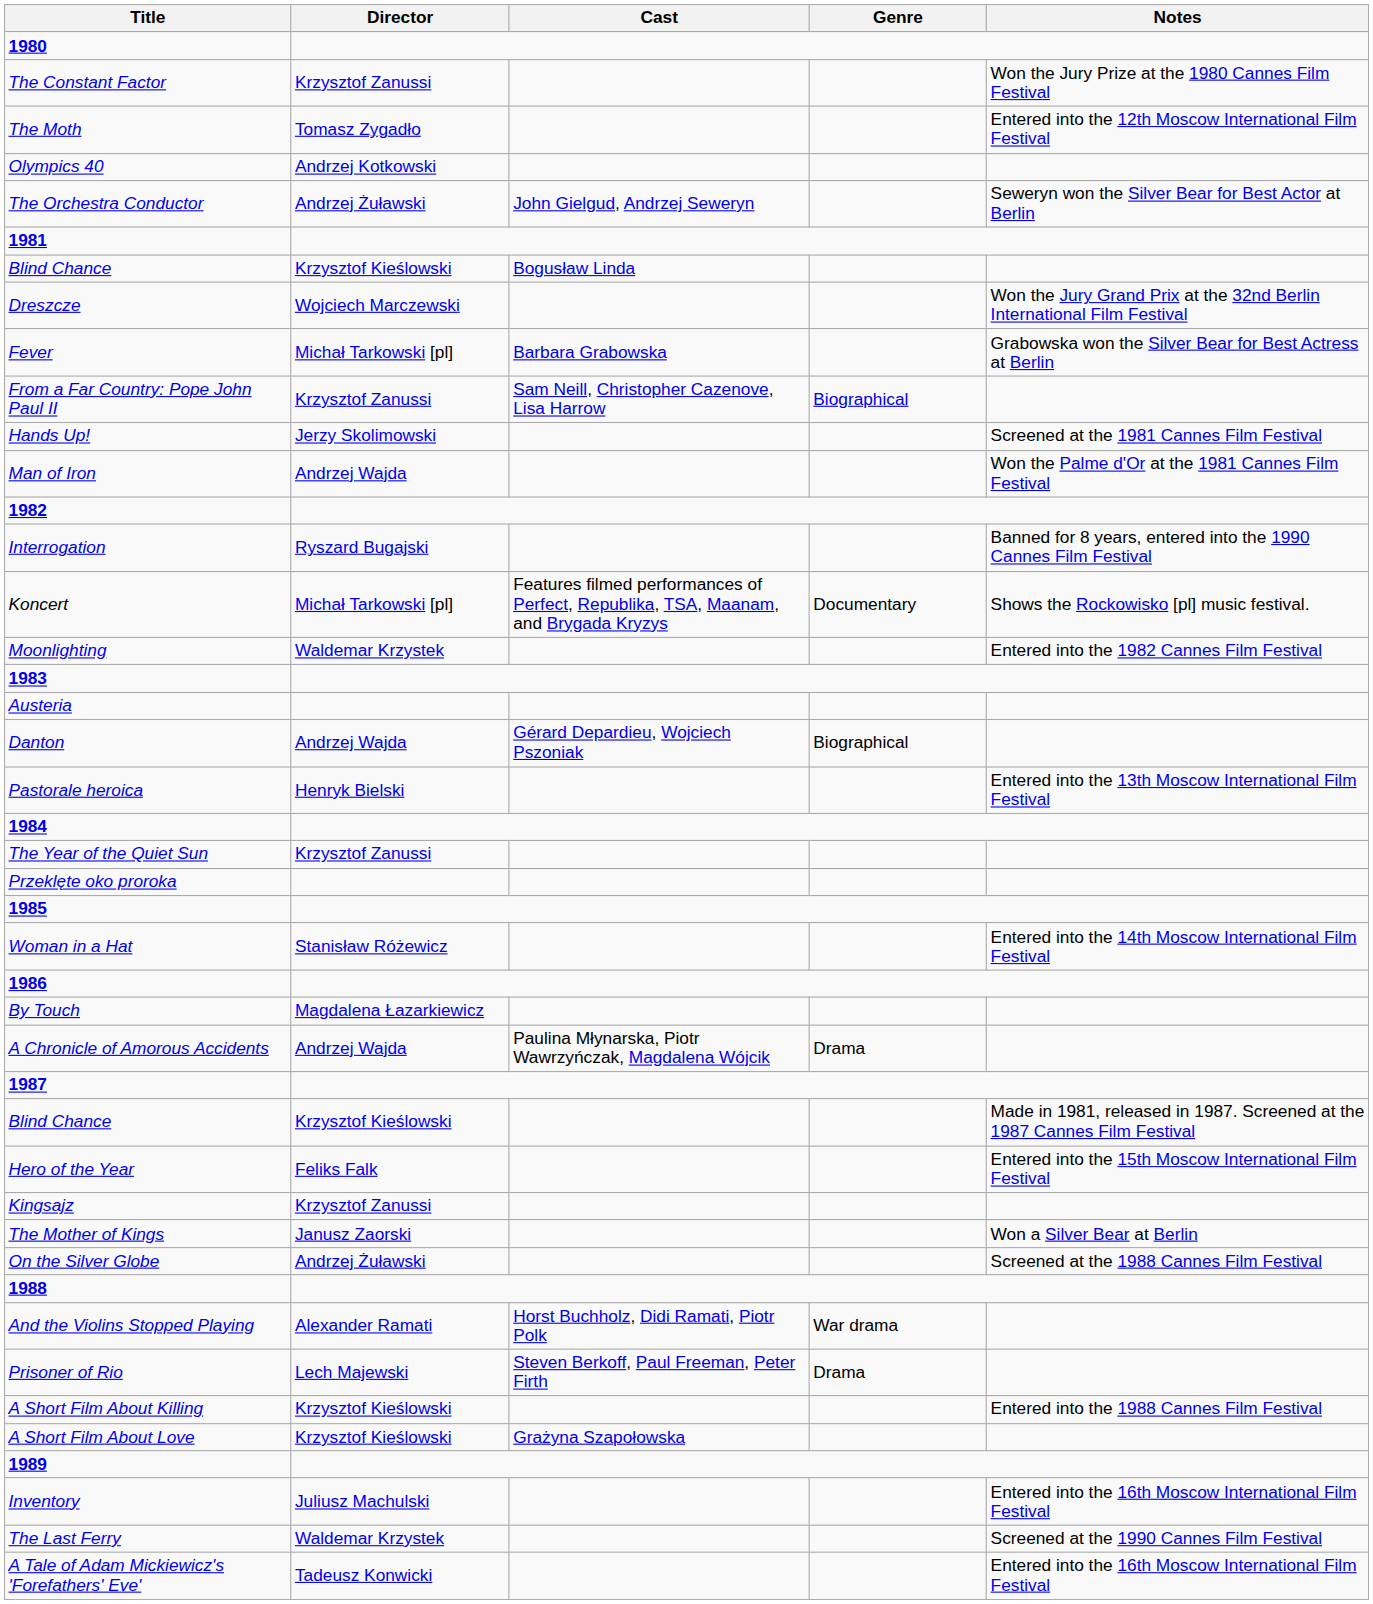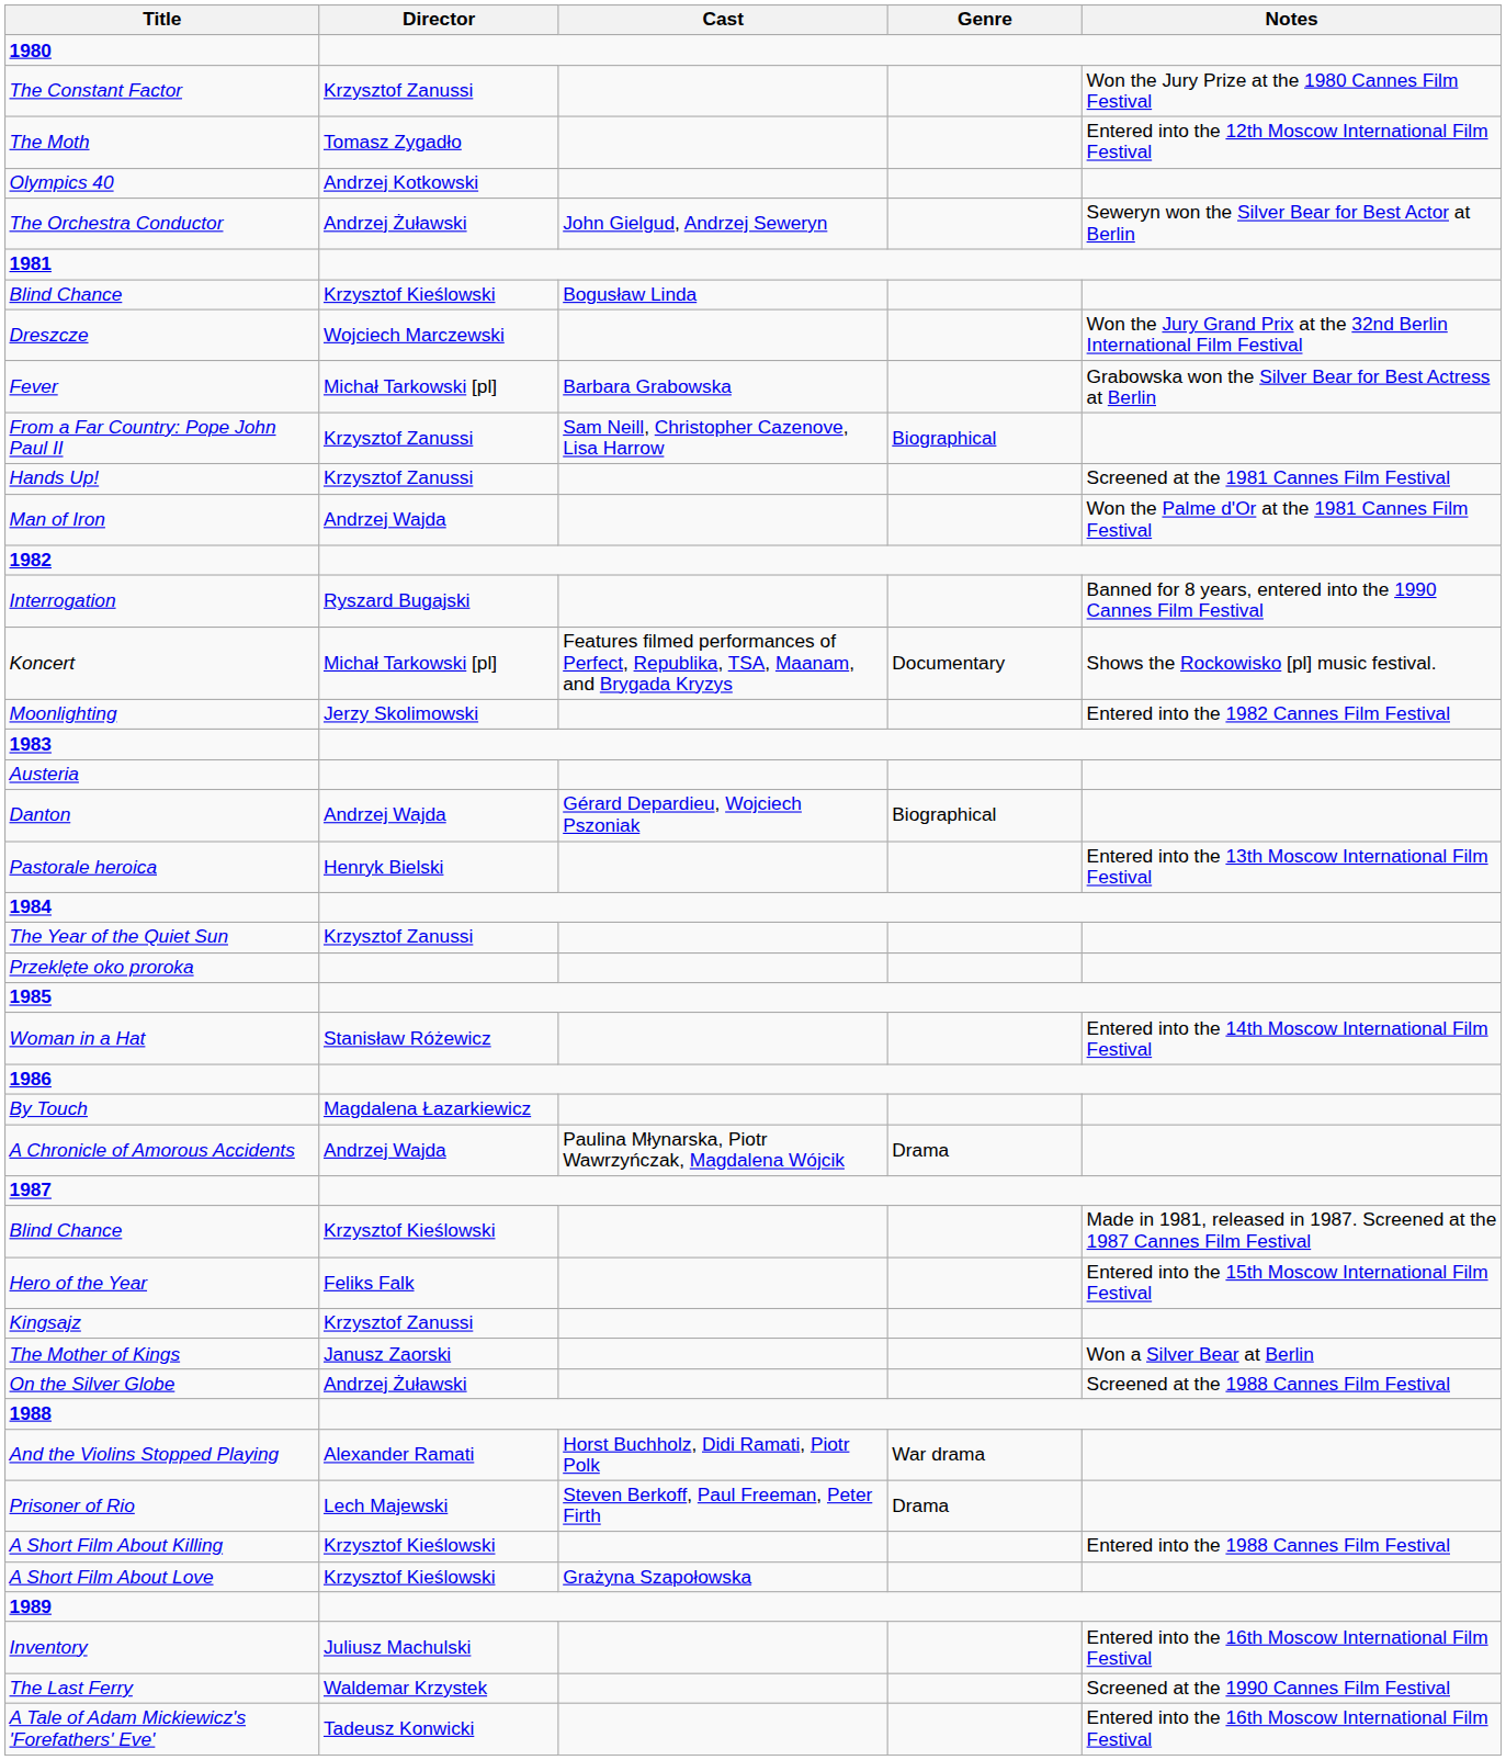 <table class="wikitable" width= "100%">
 <tr>
 <th width=21%>Title</th>
 <th width=16%>Director</th>
 <th width=22%>Cast</th>
 <th width=13%>Genre</th>
 <th width=28%>Notes</th>
 </tr>
 <tr>
 <td><strong><a href='#'>1980</a></strong></td>
 </tr>
 <tr>
 <td><em><a href='#'>The Constant Factor</a></em></td>
 <td><a href='#'>Krzysztof Zanussi</a></td>
 <td></td>
 <td></td>
 <td>Won the Jury Prize at the <a href='#'>1980 Cannes Film Festival</a></td>
 </tr>
 <tr>
 <td><em><a href='#'>The Moth</a></em></td>
 <td><a href='#'>Tomasz Zygadło</a></td>
 <td></td>
 <td></td>
 <td>Entered into the <a href='#'>12th Moscow International Film Festival</a></td>
 </tr>
 <tr>
 <td><em><a href='#'>Olympics 40</a></em></td>
 <td><a href='#'>Andrzej Kotkowski</a></td>
 <td></td>
 <td></td>
 <td></td>
 </tr>
 <tr>
 <td><em><a href='#'>The Orchestra Conductor</a></em></td>
 <td><a href='#'>Andrzej Żuławski</a></td>
 <td><a href='#'>John Gielgud</a>, <a href='#'>Andrzej Seweryn</a></td>
 <td></td>
 <td>Seweryn won the <a href='#'>Silver Bear for Best Actor</a> at <a href='#'>Berlin</a></td>
 </tr>
 <tr>
 <td><strong><a href='#'>1981</a></strong></td>
 </tr>
 <tr>
 <td><em><a href='#'>Blind Chance</a></em></td>
 <td><a href='#'>Krzysztof Kieślowski</a></td>
 <td><a href='#'>Bogusław Linda</a></td>
 <td></td>
 <td></td>
 </tr>
 <tr>
 <td><em><a href='#'>Dreszcze</a></em></td>
 <td><a href='#'>Wojciech Marczewski</a></td>
 <td></td>
 <td></td>
 <td>Won the <a href='#'>Jury Grand Prix</a> at the <a href='#'>32nd Berlin International Film Festival</a></td>
 </tr>
 <tr>
 <td><em><a href='#'>Fever</a></em></td>
 <td><a href='#'>Michał Tarkowski</a> [pl]</td>
 <td><a href='#'>Barbara Grabowska</a></td>
 <td></td>
 <td>Grabowska won the <a href='#'>Silver Bear for Best Actress</a> at <a href='#'>Berlin</a></td>
 </tr>
 <tr>
 <td><em><a href='#'>From a Far Country: Pope John Paul II</a></em></td>
 <td><a href='#'>Krzysztof Zanussi</a></td>
 <td><a href='#'>Sam Neill</a>, <a href='#'>Christopher Cazenove</a>, <a href='#'>Lisa Harrow</a></td>
 <td><a href='#'>Biographical</a></td>
 <td></td>
 </tr>
 <tr>
 <td><em><a href='#'>Hands Up!</a></em></td>
-<td><a href='#'>Jerzy Skolimowski</a></td>
+<td><a href='#'>Krzysztof Zanussi</a></td>
 <td></td>
 <td></td>
 <td>Screened at the <a href='#'>1981 Cannes Film Festival</a></td>
 </tr>
 <tr>
 <td><em><a href='#'>Man of Iron</a></em></td>
 <td><a href='#'>Andrzej Wajda</a></td>
 <td></td>
 <td></td>
 <td>Won the <a href='#'>Palme d'Or</a> at the <a href='#'>1981 Cannes Film Festival</a></td>
 </tr>
 <tr>
 <td><strong><a href='#'>1982</a></strong></td>
 </tr>
 <tr>
 <td><em><a href='#'>Interrogation</a></em></td>
 <td><a href='#'>Ryszard Bugajski</a></td>
 <td></td>
 <td></td>
 <td>Banned for 8 years, entered into the <a href='#'>1990 Cannes Film Festival</a></td>
 </tr>
 <tr>
 <td><em>Koncert</em></td>
 <td><a href='#'>Michał Tarkowski</a> [pl]</td>
 <td>Features filmed performances of <a href='#'>Perfect</a>, <a href='#'>Republika</a>, <a href='#'>TSA</a>, <a href='#'>Maanam</a>, and <a href='#'>Brygada Kryzys</a></td>
 <td>Documentary</td>
 <td>Shows the <a href='#'>Rockowisko</a> [pl] music festival.</td>
 </tr>
 <tr>
 <td><em><a href='#'>Moonlighting</a></em></td>
-<td><a href='#'>Waldemar Krzystek</a></td>
+<td><a href='#'>Jerzy Skolimowski</a></td>
 <td></td>
 <td></td>
 <td>Entered into the <a href='#'>1982 Cannes Film Festival</a></td>
 </tr>
 <tr>
 <td><strong><a href='#'>1983</a></strong></td>
 </tr>
 <tr>
 <td><em><a href='#'>Austeria</a></em></td>
 <td></td>
 <td></td>
 <td></td>
 <td></td>
 </tr>
 <tr>
 <td><em><a href='#'>Danton</a></em></td>
 <td><a href='#'>Andrzej Wajda</a></td>
 <td><a href='#'>Gérard Depardieu</a>, <a href='#'>Wojciech Pszoniak</a></td>
 <td>Biographical</td>
 <td></td>
 </tr>
 <tr>
 <td><em><a href='#'>Pastorale heroica</a></em></td>
 <td><a href='#'>Henryk Bielski</a></td>
 <td></td>
 <td></td>
 <td>Entered into the <a href='#'>13th Moscow International Film Festival</a></td>
 </tr>
 <tr>
 <td><strong><a href='#'>1984</a></strong></td>
 </tr>
 <tr>
 <td><em><a href='#'>The Year of the Quiet Sun</a></em></td>
 <td><a href='#'>Krzysztof Zanussi</a></td>
 <td></td>
 <td></td>
 <td></td>
 </tr>
 <tr>
 <td><em><a href='#'>Przeklęte oko proroka</a></em></td>
 <td></td>
 <td></td>
 <td></td>
 <td></td>
 </tr>
 <tr>
 <td><strong><a href='#'>1985</a></strong></td>
 </tr>
 <tr>
 <td><em><a href='#'>Woman in a Hat</a></em></td>
 <td><a href='#'>Stanisław Różewicz</a></td>
 <td></td>
 <td></td>
 <td>Entered into the <a href='#'>14th Moscow International Film Festival</a></td>
 </tr>
 <tr>
 <td><strong><a href='#'>1986</a></strong></td>
 </tr>
 <tr>
 <td><em><a href='#'>By Touch</a></em></td>
 <td><a href='#'>Magdalena Łazarkiewicz</a></td>
 <td></td>
 <td></td>
 <td></td>
 </tr>
 <tr>
 <td><em><a href='#'>A Chronicle of Amorous Accidents</a></em></td>
 <td><a href='#'>Andrzej Wajda</a></td>
 <td>Paulina Młynarska, Piotr Wawrzyńczak, <a href='#'>Magdalena Wójcik</a></td>
 <td>Drama</td>
 <td></td>
 </tr>
 <tr>
 <td><strong><a href='#'>1987</a></strong></td>
 </tr>
 <tr>
 <td><em><a href='#'>Blind Chance</a></em></td>
 <td><a href='#'>Krzysztof Kieślowski</a></td>
 <td></td>
 <td></td>
 <td>Made in 1981, released in 1987. Screened at the <a href='#'>1987 Cannes Film Festival</a></td>
 </tr>
 <tr>
 <td><em><a href='#'>Hero of the Year</a></em></td>
 <td><a href='#'>Feliks Falk</a></td>
 <td></td>
 <td></td>
 <td>Entered into the <a href='#'>15th Moscow International Film Festival</a></td>
 </tr>
 <tr>
 <td><em><a href='#'>Kingsajz</a></em></td>
 <td><a href='#'>Krzysztof Zanussi</a></td>
 <td></td>
 <td></td>
 <td></td>
 </tr>
 <tr>
 <td><em><a href='#'>The Mother of Kings</a></em></td>
 <td><a href='#'>Janusz Zaorski</a></td>
 <td></td>
 <td></td>
 <td>Won a <a href='#'>Silver Bear</a> at <a href='#'>Berlin</a></td>
 </tr>
 <tr>
 <td><em><a href='#'>On the Silver Globe</a></em></td>
 <td><a href='#'>Andrzej Żuławski</a></td>
 <td></td>
 <td></td>
 <td>Screened at the <a href='#'>1988 Cannes Film Festival</a></td>
 </tr>
 <tr>
 <td><strong><a href='#'>1988</a></strong></td>
 </tr>
 <tr>
 <td><em><a href='#'>And the Violins Stopped Playing</a></em></td>
 <td><a href='#'>Alexander Ramati</a></td>
 <td><a href='#'>Horst Buchholz</a>, <a href='#'>Didi Ramati</a>, <a href='#'>Piotr Polk</a></td>
 <td>War drama</td>
 <td></td>
 </tr>
 <tr>
 <td><em><a href='#'>Prisoner of Rio</a></em></td>
 <td><a href='#'>Lech Majewski</a></td>
 <td><a href='#'>Steven Berkoff</a>, <a href='#'>Paul Freeman</a>, <a href='#'>Peter Firth</a></td>
 <td>Drama</td>
 <td></td>
 </tr>
 <tr>
 <td><em><a href='#'>A Short Film About Killing</a></em></td>
 <td><a href='#'>Krzysztof Kieślowski</a></td>
 <td></td>
 <td></td>
 <td>Entered into the <a href='#'>1988 Cannes Film Festival</a></td>
 </tr>
 <tr>
 <td><em><a href='#'>A Short Film About Love</a></em></td>
 <td><a href='#'>Krzysztof Kieślowski</a></td>
 <td><a href='#'>Grażyna Szapołowska</a></td>
 <td></td>
 <td></td>
 </tr>
 <tr>
 <td><strong><a href='#'>1989</a></strong></td>
 </tr>
 <tr>
 <td><em><a href='#'>Inventory</a></em></td>
 <td><a href='#'>Juliusz Machulski</a></td>
 <td></td>
 <td></td>
 <td>Entered into the <a href='#'>16th Moscow International Film Festival</a></td>
 </tr>
 <tr>
 <td><em><a href='#'>The Last Ferry</a></em></td>
 <td><a href='#'>Waldemar Krzystek</a></td>
 <td></td>
 <td></td>
 <td>Screened at the <a href='#'>1990 Cannes Film Festival</a></td>
 </tr>
 <tr>
 <td><em><a href='#'>A Tale of Adam Mickiewicz's 'Forefathers' Eve'</a></em></td>
 <td><a href='#'>Tadeusz Konwicki</a></td>
 <td></td>
 <td></td>
 <td>Entered into the <a href='#'>16th Moscow International Film Festival</a></td>
 </tr>
 <tr>
 </tr>
 </table>
